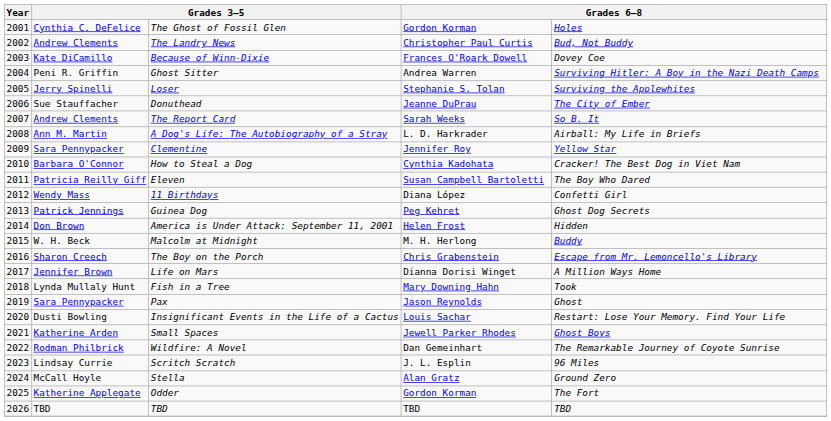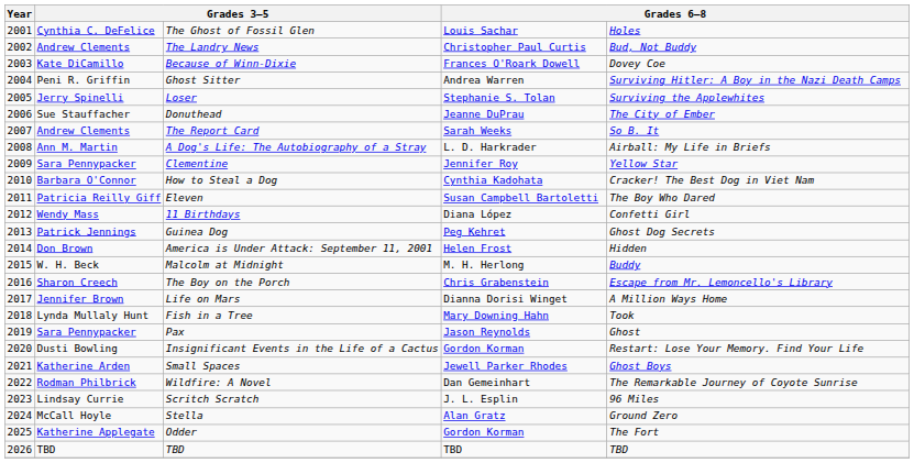 <table class="wikitable">
 <tr>
 <th>Year</th>
 <th colspan="2">Grades 3–5</th>
 <th colspan="2">Grades 6–8</th>
 </tr>
 <tr>
 <td>2001</td>
 <td><a href='#'>Cynthia C. DeFelice</a></td>
 <td><em>The Ghost of Fossil Glen</em></td>
-<td><a href='#'>Gordon Korman</a></td>
+<td><a href='#'>Louis Sachar</a></td>
 <td><em><a href='#'>Holes</a></em></td>
 </tr>
 <tr>
 <td>2002</td>
 <td><a href='#'>Andrew Clements</a></td>
 <td><em><a href='#'>The Landry News</a></em></td>
 <td><a href='#'>Christopher Paul Curtis</a></td>
 <td><em><a href='#'>Bud, Not Buddy</a></em></td>
 </tr>
 <tr>
 <td>2003</td>
 <td><a href='#'>Kate DiCamillo</a></td>
 <td><em><a href='#'>Because of Winn-Dixie</a></em></td>
 <td><a href='#'>Frances O'Roark Dowell</a></td>
 <td><em>Dovey Coe</em></td>
 </tr>
 <tr>
 <td>2004</td>
 <td>Peni R. Griffin</td>
 <td><em>Ghost Sitter</em></td>
 <td>Andrea Warren</td>
 <td><em><a href='#'>Surviving Hitler: A Boy in the Nazi Death Camps</a></em> </td>
 </tr>
 <tr>
 <td>2005</td>
 <td><a href='#'>Jerry Spinelli</a></td>
 <td><em><a href='#'>Loser</a></em></td>
 <td><a href='#'>Stephanie S. Tolan</a></td>
 <td><em><a href='#'>Surviving the Applewhites</a></em></td>
 </tr>
 <tr>
 <td>2006</td>
 <td>Sue Stauffacher</td>
 <td><em>Donuthead</em></td>
 <td><a href='#'>Jeanne DuPrau</a></td>
 <td><em><a href='#'>The City of Ember</a></em></td>
 </tr>
 <tr>
 <td>2007</td>
 <td><a href='#'>Andrew Clements</a></td>
 <td><em><a href='#'>The Report Card</a></em></td>
 <td><a href='#'>Sarah Weeks</a></td>
 <td><em><a href='#'>So B. It</a></em></td>
 </tr>
 <tr>
 <td>2008</td>
 <td><a href='#'>Ann M. Martin</a></td>
 <td><em><a href='#'>A Dog's Life: The Autobiography of a Stray</a></em></td>
 <td>L. D. Harkrader</td>
 <td><em>Airball: My Life in Briefs</em></td>
 </tr>
 <tr>
 <td>2009</td>
 <td><a href='#'>Sara Pennypacker</a></td>
 <td><em><a href='#'>Clementine</a></em></td>
 <td><a href='#'>Jennifer Roy</a></td>
 <td><em><a href='#'>Yellow Star</a></em></td>
 </tr>
 <tr>
 <td>2010</td>
 <td><a href='#'>Barbara O'Connor</a></td>
 <td><em>How to Steal a Dog</em></td>
 <td><a href='#'>Cynthia Kadohata</a></td>
 <td><em>Cracker! The Best Dog in Viet Nam</em></td>
 </tr>
 <tr>
 <td>2011</td>
 <td><a href='#'>Patricia Reilly Giff</a></td>
 <td><em>Eleven</em></td>
 <td><a href='#'>Susan Campbell Bartoletti</a> </td>
 <td><em>The Boy Who Dared</em></td>
 </tr>
 <tr>
 <td>2012</td>
 <td><a href='#'>Wendy Mass</a></td>
 <td><em><a href='#'>11 Birthdays</a></em></td>
 <td>Diana López</td>
 <td><em>Confetti Girl</em></td>
 </tr>
 <tr>
 <td>2013</td>
 <td><a href='#'>Patrick Jennings</a></td>
 <td><em>Guinea Dog</em></td>
 <td><a href='#'>Peg Kehret</a></td>
 <td><em>Ghost Dog Secrets</em></td>
 </tr>
 <tr>
 <td>2014</td>
 <td><a href='#'>Don Brown</a></td>
 <td><em>America is Under Attack: September 11, 2001</em> </td>
 <td><a href='#'>Helen Frost</a>  </td>
 <td><em>Hidden</em></td>
 </tr>
 <tr>
 <td>2015</td>
 <td>W. H. Beck</td>
 <td><em>Malcolm at Midnight</em></td>
 <td>M. H. Herlong</td>
 <td><a href='#'><em>Buddy</em></a></td>
 </tr>
 <tr>
 <td>2016</td>
 <td><a href='#'>Sharon Creech</a></td>
 <td><em>The Boy on the Porch</em></td>
 <td><a href='#'>Chris Grabenstein</a></td>
 <td><em><a href='#'>Escape from Mr. Lemoncello's Library</a></em></td>
 </tr>
 <tr>
 <td>2017</td>
 <td><a href='#'>Jennifer Brown</a></td>
 <td><em>Life on Mars</em></td>
 <td>Dianna Dorisi Winget</td>
 <td><em>A Million Ways Home</em></td>
 </tr>
 <tr>
 <td>2018</td>
 <td>Lynda Mullaly Hunt</td>
 <td><em>Fish in a Tree</em></td>
 <td><a href='#'>Mary Downing Hahn</a></td>
 <td><em>Took</em></td>
 </tr>
 <tr>
 <td>2019</td>
 <td><a href='#'>Sara Pennypacker</a></td>
 <td><em>Pax</em></td>
 <td><a href='#'>Jason Reynolds</a></td>
 <td><em>Ghost</em></td>
 </tr>
 <tr>
 <td>2020</td>
 <td>Dusti Bowling</td>
 <td><em>Insignificant Events in the Life of a Cactus</em></td>
-<td><a href='#'>Louis Sachar</a></td>
+<td><a href='#'>Gordon Korman</a></td>
 <td><em>Restart: Lose Your Memory. Find Your Life</em></td>
 </tr>
 <tr>
 <td>2021</td>
 <td><a href='#'>Katherine Arden</a></td>
 <td><em>Small Spaces</em></td>
 <td><a href='#'>Jewell Parker Rhodes</a></td>
 <td><em><a href='#'>Ghost Boys</a></em></td>
 </tr>
 <tr>
 <td>2022</td>
 <td><a href='#'>Rodman Philbrick</a></td>
 <td><em>Wildfire: A Novel</em></td>
 <td>Dan Gemeinhart</td>
 <td><em>The Remarkable Journey of Coyote Sunrise</em></td>
 </tr>
 <tr>
 <td>2023</td>
 <td>Lindsay Currie</td>
 <td><em>Scritch Scratch</em></td>
 <td>J. L. Esplin</td>
 <td><em>96 Miles</em></td>
 </tr>
 <tr>
 <td>2024</td>
 <td>McCall Hoyle</td>
 <td><em>Stella</em></td>
 <td><a href='#'>Alan Gratz</a></td>
 <td><em>Ground Zero</em></td>
 </tr>
 <tr>
 <td>2025</td>
 <td><a href='#'>Katherine Applegate</a></td>
 <td><em>Odder</em></td>
 <td><a href='#'>Gordon Korman</a></td>
 <td><em>The Fort</em></td>
 </tr>
 <tr>
 <td>2026</td>
 <td>TBD</td>
 <td><em>TBD</em></td>
 <td>TBD</td>
 <td><em>TBD</em></td>
 </tr>
 <tr>
 </tr>
 </table>
